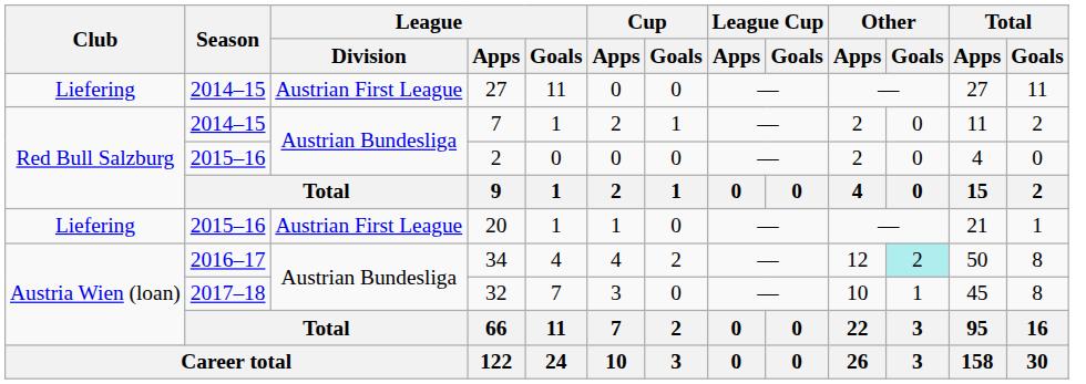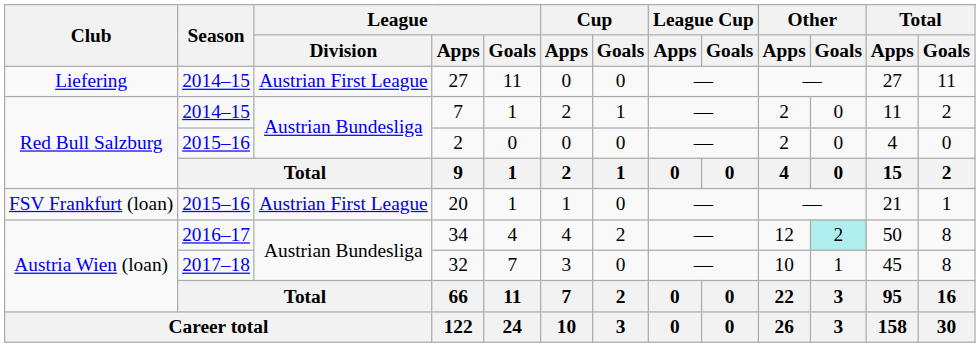 <table class="wikitable" style="text-align:center">
 <tr>
 <th rowspan="2">Club</th>
 <th rowspan="2">Season</th>
 <th colspan="3">League</th>
 <th colspan="2">Cup</th>
 <th colspan="2">League Cup</th>
 <th colspan="2">Other</th>
 <th colspan="2">Total</th>
 </tr>
 <tr>
 <th>Division</th>
 <th>Apps</th>
 <th>Goals</th>
 <th>Apps</th>
 <th>Goals</th>
 <th>Apps</th>
 <th>Goals</th>
 <th>Apps</th>
 <th>Goals</th>
 <th>Apps</th>
 <th>Goals</th>
 </tr>
 <tr>
 <td><a href='#'>Liefering</a></td>
 <td><a href='#'>2014–15</a></td>
 <td><a href='#'>Austrian First League</a></td>
 <td>27</td>
 <td>11</td>
 <td>0</td>
 <td>0</td>
 <td colspan="2">—</td>
 <td colspan="2">—</td>
 <td>27</td>
 <td>11</td>
 </tr>
 <tr>
 <td rowspan="3"><a href='#'>Red Bull Salzburg</a></td>
 <td><a href='#'>2014–15</a></td>
 <td rowspan="2"><a href='#'>Austrian Bundesliga</a></td>
 <td>7</td>
 <td>1</td>
 <td>2</td>
 <td>1</td>
 <td colspan="2">—</td>
 <td>2</td>
 <td>0</td>
 <td>11</td>
 <td>2</td>
 </tr>
 <tr>
 <td><a href='#'>2015–16</a></td>
 <td>2</td>
 <td>0</td>
 <td>0</td>
 <td>0</td>
 <td colspan="2">—</td>
 <td>2</td>
 <td>0</td>
 <td>4</td>
 <td>0</td>
 </tr>
 <tr>
 <th colspan="2">Total</th>
 <th>9</th>
 <th>1</th>
 <th>2</th>
 <th>1</th>
 <th>0</th>
 <th>0</th>
 <th>4</th>
 <th>0</th>
 <th>15</th>
 <th>2</th>
 </tr>
 <tr>
-<td><a href='#'>Liefering</a></td>
+<td><a href='#'>FSV Frankfurt</a> (loan)</td>
 <td><a href='#'>2015–16</a></td>
 <td><a href='#'>Austrian First League</a></td>
 <td>20</td>
 <td>1</td>
 <td>1</td>
 <td>0</td>
 <td colspan="2">—</td>
 <td colspan="2">—</td>
 <td>21</td>
 <td>1</td>
 </tr>
 <tr>
 <td rowspan="3"><a href='#'>Austria Wien</a> (loan)</td>
 <td><a href='#'>2016–17</a></td>
 <td rowspan="2">Austrian Bundesliga</td>
 <td>34</td>
 <td>4</td>
 <td>4</td>
 <td>2</td>
 <td colspan="2">—</td>
 <td>12</td>
 <td style="background: paleturquoise;">2</td>
 <td>50</td>
 <td>8</td>
 </tr>
 <tr>
 <td><a href='#'>2017–18</a></td>
 <td>32</td>
 <td>7</td>
 <td>3</td>
 <td>0</td>
 <td colspan="2">—</td>
 <td>10</td>
 <td>1</td>
 <td>45</td>
 <td>8</td>
 </tr>
 <tr>
 <th colspan="2">Total</th>
 <th>66</th>
 <th>11</th>
 <th>7</th>
 <th>2</th>
 <th>0</th>
 <th>0</th>
 <th>22</th>
 <th>3</th>
 <th>95</th>
 <th>16</th>
 </tr>
 <tr>
 <th colspan="3">Career total</th>
 <th>122</th>
 <th>24</th>
 <th>10</th>
 <th>3</th>
 <th>0</th>
 <th>0</th>
 <th>26</th>
 <th>3</th>
 <th>158</th>
 <th>30</th>
 </tr>
 </table>
